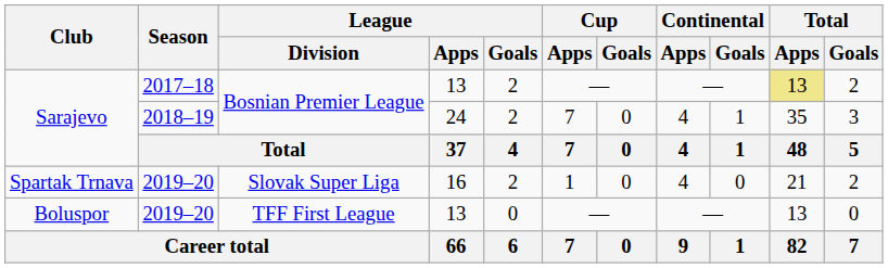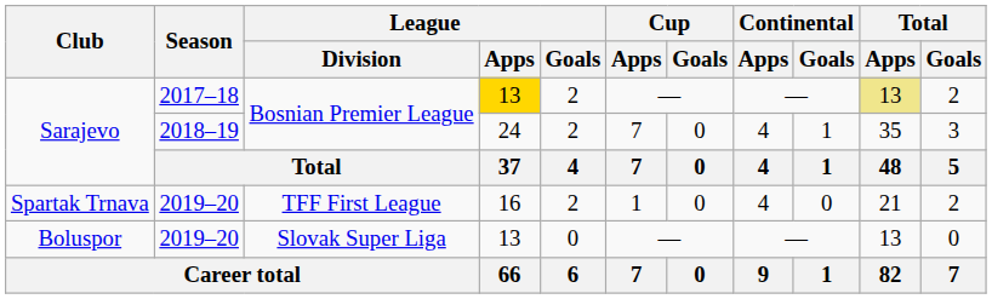 <table class=wikitable style="text-align: center;">
 <tr>
 <th rowspan=2>Club</th>
 <th rowspan=2>Season</th>
 <th colspan=3>League</th>
 <th colspan=2>Cup</th>
 <th colspan=2>Continental</th>
 <th colspan=2>Total</th>
 </tr>
 <tr>
 <th>Division</th>
 <th>Apps</th>
 <th>Goals</th>
 <th>Apps</th>
 <th>Goals</th>
 <th>Apps</th>
 <th>Goals</th>
 <th>Apps</th>
 <th>Goals</th>
 </tr>
 <tr>
 <td rowspan=3><a href='#'>Sarajevo</a></td>
 <td><a href='#'>2017–18</a></td>
 <td rowspan=2><a href='#'>Bosnian Premier League</a></td>
-<td>13</td>
+<td style="background: gold;">13</td>
 <td>2</td>
 <td colspan=2>—</td>
 <td colspan=2>—</td>
 <td style="background: khaki;">13</td>
 <td>2</td>
 </tr>
 <tr>
 <td><a href='#'>2018–19</a></td>
 <td>24</td>
 <td>2</td>
 <td>7</td>
 <td>0</td>
 <td>4</td>
 <td>1</td>
 <td>35</td>
 <td>3</td>
 </tr>
 <tr>
 <th colspan=2>Total</th>
 <th>37</th>
 <th>4</th>
 <th>7</th>
 <th>0</th>
 <th>4</th>
 <th>1</th>
 <th>48</th>
 <th>5</th>
 </tr>
 <tr>
 <td><a href='#'>Spartak Trnava</a></td>
 <td><a href='#'>2019–20</a></td>
-<td><a href='#'>Slovak Super Liga</a></td>
+<td><a href='#'>TFF First League</a></td>
 <td>16</td>
 <td>2</td>
 <td>1</td>
 <td>0</td>
 <td>4</td>
 <td>0</td>
 <td>21</td>
 <td>2</td>
 </tr>
 <tr>
 <td><a href='#'>Boluspor</a></td>
 <td><a href='#'>2019–20</a></td>
-<td><a href='#'>TFF First League</a></td>
+<td><a href='#'>Slovak Super Liga</a></td>
 <td>13</td>
 <td>0</td>
 <td colspan=2>—</td>
 <td colspan=2>—</td>
 <td>13</td>
 <td>0</td>
 </tr>
 <tr>
 <th colspan=3>Career total</th>
 <th>66</th>
 <th>6</th>
 <th>7</th>
 <th>0</th>
 <th>9</th>
 <th>1</th>
 <th>82</th>
 <th>7</th>
 </tr>
 </table>
